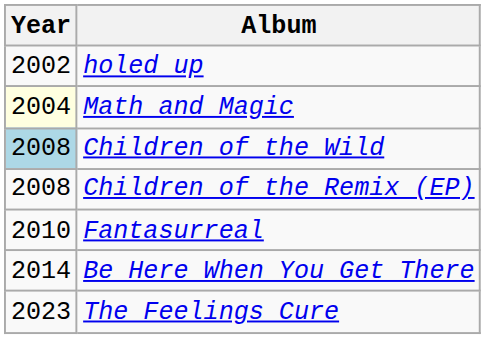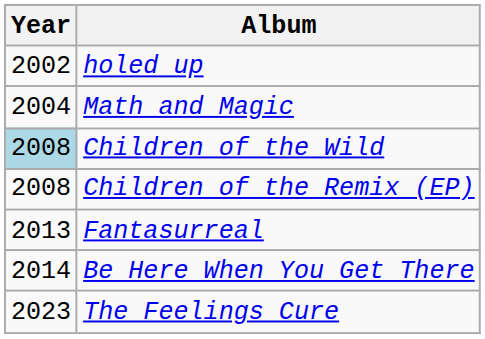 <table class="wikitable">
 <tr>
 <th>Year</th>
 <th>Album</th>
 </tr>
 <tr>
 <td>2002</td>
 <td><em><a href='#'>holed up</a></em></td>
 </tr>
 <tr>
-<td style="background: lightyellow;">2004</td>
+<td>2004</td>
 <td><em><a href='#'>Math and Magic</a></em></td>
 </tr>
 <tr>
 <td style="background: lightblue;">2008</td>
 <td><em><a href='#'>Children of the Wild</a></em></td>
 </tr>
 <tr>
 <td>2008</td>
 <td><em><a href='#'>Children of the Remix (EP)</a></em></td>
 </tr>
 <tr>
-<td>2010</td>
+<td>2013</td>
 <td><em><a href='#'>Fantasurreal</a></em></td>
 </tr>
 <tr>
 <td>2014</td>
 <td><em><a href='#'>Be Here When You Get There</a></em></td>
 </tr>
 <tr>
 <td>2023</td>
 <td><em><a href='#'>The Feelings Cure</a></em></td>
 </tr>
 </table>
